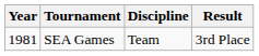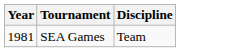 <table class="sortable wikitable">
 <tr>
 <th>Year</th>
 <th>Tournament</th>
 <th>Discipline</th>
-<th>Result</th>
 </tr>
 <tr>
 <td>1981</td>
 <td>SEA Games</td>
 <td>Team</td>
-<td>3rd Place</td>
 </tr>
 </table>
